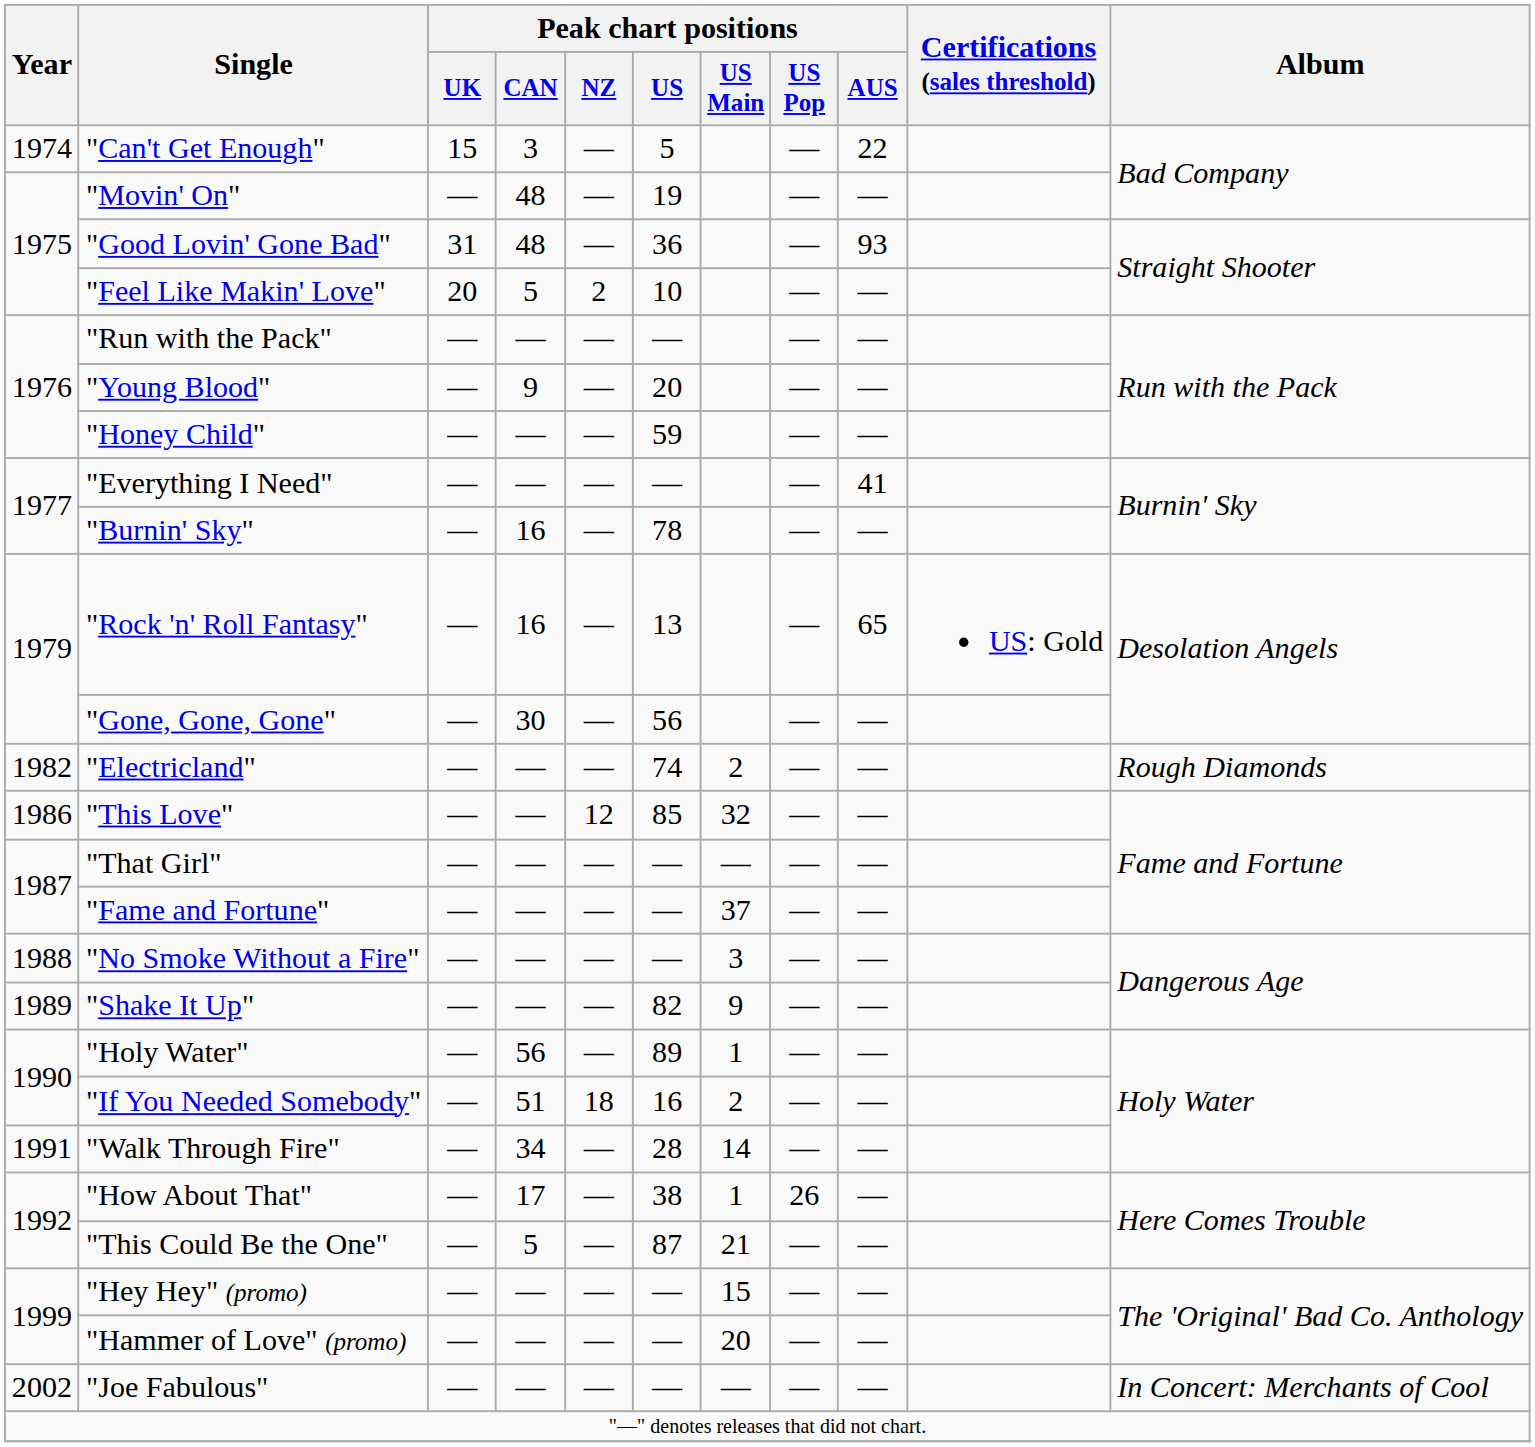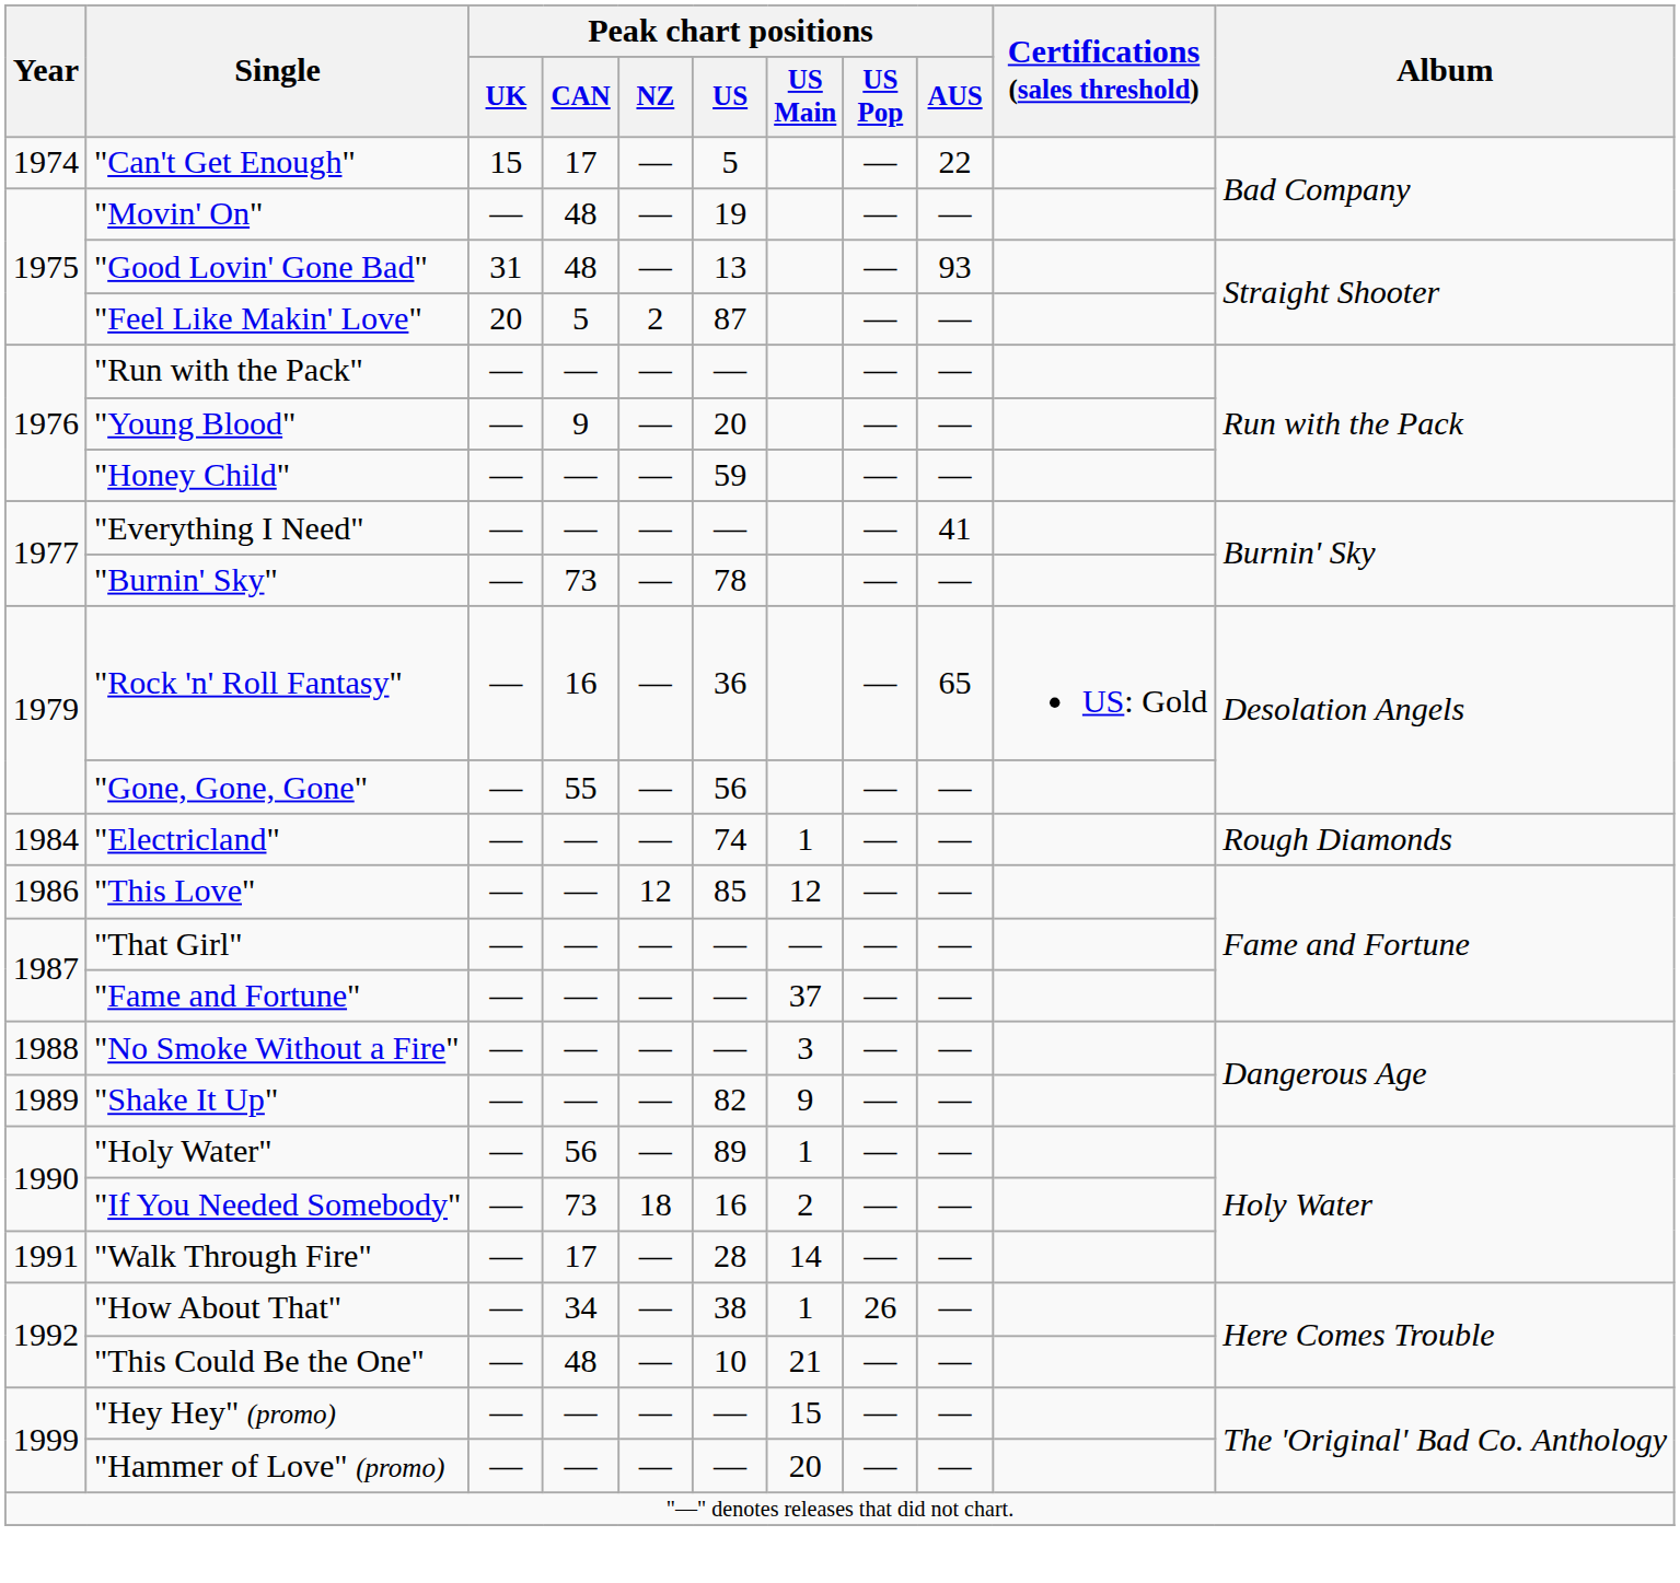 <table class="wikitable" style="text-align:center;">
 <tr>
 <th rowspan="2">Year</th>
 <th rowspan="2">Single</th>
 <th colspan="7">Peak chart positions</th>
 <th rowspan="2"><a href='#'>Certifications</a><br><small>(<a href='#'>sales threshold</a>)</small></th>
 <th rowspan="2">Album</th>
 </tr>
 <tr style="font-size:smaller;">
 <th width="30"><a href='#'>UK</a><br></th>
 <th width="30"><a href='#'>CAN</a><br></th>
 <th width="30"><a href='#'>NZ</a><br></th>
 <th width="30"><a href='#'>US</a><br></th>
 <th width="30"><a href='#'>US Main</a><br></th>
 <th width="30"><a href='#'>US Pop</a><br></th>
 <th width="30"><a href='#'>AUS</a><br></th>
 </tr>
 <tr>
 <td rowspan="1">1974</td>
 <td align="left">"<a href='#'>Can't Get Enough</a>"</td>
 <td>15</td>
-<td>3</td>
+<td>17</td>
 <td>—</td>
 <td>5</td>
 <td></td>
 <td>—</td>
 <td>22</td>
 <td></td>
 <td align="left" rowspan="2"><em>Bad Company</em></td>
 </tr>
 <tr>
 <td rowspan="3">1975</td>
 <td align="left">"<a href='#'>Movin' On</a>"</td>
 <td>—</td>
 <td>48</td>
 <td>—</td>
 <td>19</td>
 <td></td>
 <td>—</td>
 <td>—</td>
 <td></td>
 </tr>
 <tr>
 <td align="left">"<a href='#'>Good Lovin' Gone Bad</a>"</td>
 <td>31</td>
 <td>48</td>
 <td>—</td>
-<td>36</td>
+<td>13</td>
 <td></td>
 <td>—</td>
 <td>93</td>
 <td></td>
 <td align="left" rowspan="2"><em>Straight Shooter</em></td>
 </tr>
 <tr>
 <td align="left">"<a href='#'>Feel Like Makin' Love</a>"</td>
 <td>20</td>
 <td>5</td>
 <td>2</td>
-<td>10</td>
+<td>87</td>
 <td></td>
 <td>—</td>
 <td>—</td>
 <td></td>
 </tr>
 <tr>
 <td rowspan="3">1976</td>
 <td align="left">"Run with the Pack"</td>
 <td>—</td>
 <td>—</td>
 <td>—</td>
 <td>—</td>
 <td></td>
 <td>—</td>
 <td>—</td>
 <td></td>
 <td align="left" rowspan="3"><em>Run with the Pack</em></td>
 </tr>
 <tr>
 <td align="left">"<a href='#'>Young Blood</a>"</td>
 <td>—</td>
 <td>9</td>
 <td>—</td>
 <td>20</td>
 <td></td>
 <td>—</td>
 <td>—</td>
 <td></td>
 </tr>
 <tr>
 <td align="left">"<a href='#'>Honey Child</a>"</td>
 <td>—</td>
 <td>—</td>
 <td>—</td>
 <td>59</td>
 <td></td>
 <td>—</td>
 <td>—</td>
 <td></td>
 </tr>
 <tr>
 <td rowspan="2">1977</td>
 <td align="left">"Everything I Need"</td>
 <td>—</td>
 <td>—</td>
 <td>—</td>
 <td>—</td>
 <td></td>
 <td>—</td>
 <td>41</td>
 <td></td>
 <td align="left" rowspan="2"><em>Burnin' Sky</em></td>
 </tr>
 <tr>
 <td align="left">"<a href='#'>Burnin' Sky</a>"</td>
 <td>—</td>
-<td>16</td>
+<td>73</td>
 <td>—</td>
 <td>78</td>
 <td></td>
 <td>—</td>
 <td>—</td>
 <td></td>
 </tr>
 <tr>
 <td rowspan="2">1979</td>
 <td align="left">"<a href='#'>Rock 'n' Roll Fantasy</a>"</td>
 <td>—</td>
 <td>16</td>
 <td>—</td>
-<td>13</td>
+<td>36</td>
 <td></td>
 <td>—</td>
 <td>65</td>
 <td align="left"><br><ul><li><a href='#'>US</a>: Gold</li></ul></td>
 <td align="left" rowspan="2"><em>Desolation Angels</em></td>
 </tr>
 <tr>
 <td align="left">"<a href='#'>Gone, Gone, Gone</a>"</td>
 <td>—</td>
-<td>30</td>
+<td>55</td>
 <td>—</td>
 <td>56</td>
 <td></td>
 <td>—</td>
 <td>—</td>
 <td></td>
 </tr>
 <tr>
-<td>1982</td>
+<td>1984</td>
 <td align="left">"<a href='#'>Electricland</a>"</td>
 <td>—</td>
 <td>—</td>
 <td>—</td>
 <td>74</td>
-<td>2</td>
+<td>1</td>
 <td>—</td>
 <td>—</td>
 <td></td>
 <td align="left"><em>Rough Diamonds</em></td>
 </tr>
 <tr>
 <td rowspan="1">1986</td>
 <td align="left">"<a href='#'>This Love</a>"</td>
 <td>—</td>
 <td>—</td>
 <td>12</td>
 <td>85</td>
-<td>32</td>
+<td>12</td>
 <td>—</td>
 <td>—</td>
 <td></td>
 <td align="left" rowspan="3"><em>Fame and Fortune</em></td>
 </tr>
 <tr>
 <td rowspan="2">1987</td>
 <td align="left">"That Girl"</td>
 <td>—</td>
 <td>—</td>
 <td>—</td>
 <td>—</td>
 <td>—</td>
 <td>—</td>
 <td>—</td>
 <td></td>
 </tr>
 <tr>
 <td align="left">"<a href='#'>Fame and Fortune</a>"</td>
 <td>—</td>
 <td>—</td>
 <td>—</td>
 <td>—</td>
 <td>37</td>
 <td>—</td>
 <td>—</td>
 <td></td>
 </tr>
 <tr>
 <td>1988</td>
 <td align="left">"<a href='#'>No Smoke Without a Fire</a>"</td>
 <td>—</td>
 <td>—</td>
 <td>—</td>
 <td>—</td>
 <td>3</td>
 <td>—</td>
 <td>—</td>
 <td></td>
 <td align="left" rowspan="2"><em>Dangerous Age</em></td>
 </tr>
 <tr>
 <td>1989</td>
 <td align="left">"<a href='#'>Shake It Up</a>"</td>
 <td>—</td>
 <td>—</td>
 <td>—</td>
 <td>82</td>
 <td>9</td>
 <td>—</td>
 <td>—</td>
 <td></td>
 </tr>
 <tr>
 <td rowspan="2">1990</td>
 <td align="left">"Holy Water"</td>
 <td>—</td>
 <td>56</td>
 <td>—</td>
 <td>89</td>
 <td>1</td>
 <td>—</td>
 <td>—</td>
 <td></td>
 <td align="left" rowspan="3"><em>Holy Water</em></td>
 </tr>
 <tr>
 <td align="left">"<a href='#'>If You Needed Somebody</a>"</td>
 <td>—</td>
-<td>51</td>
+<td>73</td>
 <td>18</td>
 <td>16</td>
 <td>2</td>
 <td>—</td>
 <td>—</td>
 <td></td>
 </tr>
 <tr>
 <td>1991</td>
 <td align="left">"Walk Through Fire"</td>
 <td>—</td>
-<td>34</td>
+<td>17</td>
 <td>—</td>
 <td>28</td>
 <td>14</td>
 <td>—</td>
 <td>—</td>
 <td></td>
 </tr>
 <tr>
 <td rowspan="2">1992</td>
 <td align="left">"How About That"</td>
 <td>—</td>
-<td>17</td>
+<td>34</td>
 <td>—</td>
 <td>38</td>
 <td>1</td>
 <td>26</td>
 <td>—</td>
 <td></td>
 <td align="left" rowspan="2"><em>Here Comes Trouble</em></td>
 </tr>
 <tr>
 <td align="left">"This Could Be the One"</td>
 <td>—</td>
-<td>5</td>
+<td>48</td>
 <td>—</td>
-<td>87</td>
+<td>10</td>
 <td>21</td>
 <td>—</td>
 <td>—</td>
 <td></td>
 </tr>
 <tr>
 <td rowspan="2">1999</td>
 <td align="left">"Hey Hey" <small><em>(promo)</em></small></td>
 <td>—</td>
 <td>—</td>
 <td>—</td>
 <td>—</td>
 <td>15</td>
 <td>—</td>
 <td>—</td>
 <td></td>
 <td align="left" rowspan="2"><em>The 'Original' Bad Co. Anthology</em></td>
 </tr>
 <tr>
 <td align="left">"Hammer of Love" <small><em>(promo)</em></small></td>
 <td>—</td>
 <td>—</td>
 <td>—</td>
 <td>—</td>
 <td>20</td>
 <td>—</td>
 <td>—</td>
 <td></td>
 </tr>
 <tr>
-<td rowspan="1">2002</td>
-<td align="left">"Joe Fabulous"</td>
-<td>—</td>
-<td>—</td>
-<td>—</td>
-<td>—</td>
-<td>—</td>
-<td>—</td>
-<td>—</td>
-<td></td>
-<td align="left" rowspan="1"><em>In Concert: Merchants of Cool</em></td>
-</tr>
-<tr>
 <td colspan="11" style="font-size:8pt">"—" denotes releases that did not chart.</td>
 </tr>
 <tr>
 </tr>
 </table>
